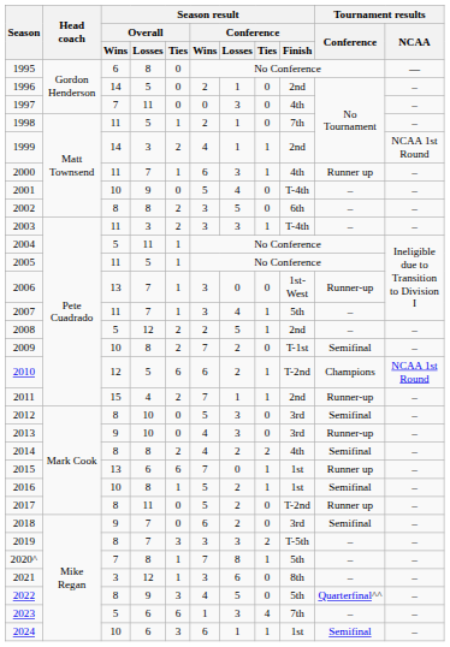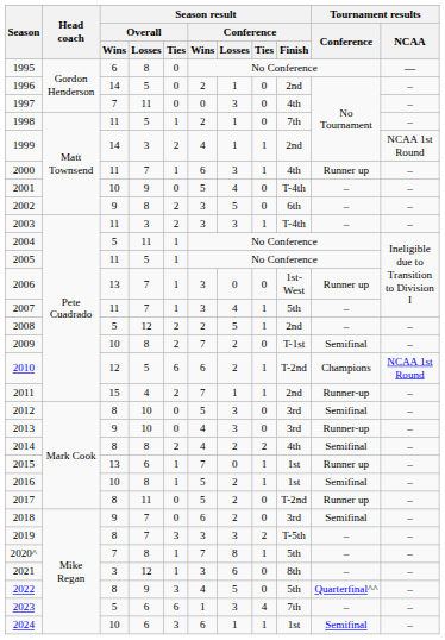 <table class="wikitable" style="font-size: 95%; text-align:center;">
 <tr>
 <th rowspan=3>Season</th>
 <th rowspan=3>Head coach</th>
 <th colspan=7>Season result</th>
 <th colspan=2>Tournament results</th>
 </tr>
 <tr>
 <th colspan=3>Overall</th>
 <th colspan=4>Conference</th>
 <th rowspan=2>Conference</th>
 <th rowspan=2>NCAA</th>
 </tr>
 <tr>
 <th>Wins</th>
 <th>Losses</th>
 <th>Ties</th>
 <th>Wins</th>
 <th>Losses</th>
 <th>Ties</th>
 <th>Finish</th>
 </tr>
 <tr>
 <td>1995</td>
 <td rowspan=3>Gordon Henderson</td>
 <td>6</td>
 <td>8</td>
 <td>0</td>
 <td colspan=5>No Conference</td>
 <td>—</td>
 </tr>
 <tr>
 <td>1996</td>
 <td>14</td>
 <td>5</td>
 <td>0</td>
 <td>2</td>
 <td>1</td>
 <td>0</td>
 <td>2nd</td>
 <td rowspan=4>No Tournament</td>
 <td>–</td>
 </tr>
 <tr>
 <td>1997</td>
 <td>7</td>
 <td>11</td>
 <td>0</td>
 <td>0</td>
 <td>3</td>
 <td>0</td>
 <td>4th</td>
 <td>–</td>
 </tr>
 <tr>
 <td>1998</td>
 <td rowspan=5>Matt Townsend</td>
 <td>11</td>
 <td>5</td>
 <td>1</td>
 <td>2</td>
 <td>1</td>
 <td>0</td>
 <td>7th</td>
 <td>–</td>
 </tr>
 <tr>
 <td>1999</td>
 <td>14</td>
 <td>3</td>
 <td>2</td>
 <td>4</td>
 <td>1</td>
 <td>1</td>
 <td>2nd</td>
 <td>NCAA 1st Round</td>
 </tr>
 <tr>
 <td>2000</td>
 <td>11</td>
 <td>7</td>
 <td>1</td>
 <td>6</td>
 <td>3</td>
 <td>1</td>
 <td>4th</td>
 <td>Runner up</td>
 <td>–</td>
 </tr>
 <tr>
 <td>2001</td>
 <td>10</td>
 <td>9</td>
 <td>0</td>
 <td>5</td>
 <td>4</td>
 <td>0</td>
 <td>T-4th</td>
 <td>–</td>
 <td>–</td>
 </tr>
 <tr>
 <td>2002</td>
-<td>8</td>
+<td>9</td>
 <td>8</td>
 <td>2</td>
 <td>3</td>
 <td>5</td>
 <td>0</td>
 <td>6th</td>
 <td>–</td>
 <td>–</td>
 </tr>
 <tr>
 <td>2003</td>
 <td rowspan=9>Pete Cuadrado</td>
 <td>11</td>
 <td>3</td>
 <td>2</td>
 <td>3</td>
 <td>3</td>
 <td>1</td>
 <td>T-4th</td>
 <td>–</td>
 <td>–</td>
 </tr>
 <tr>
 <td>2004</td>
 <td>5</td>
 <td>11</td>
 <td>1</td>
 <td colspan=5>No Conference</td>
 <td rowspan=4>Ineligible due to <br>Transition to Division I</td>
 </tr>
 <tr>
 <td>2005</td>
 <td>11</td>
 <td>5</td>
 <td>1</td>
 <td colspan=5>No Conference</td>
 </tr>
 <tr>
 <td>2006</td>
 <td>13</td>
 <td>7</td>
 <td>1</td>
 <td>3</td>
 <td>0</td>
 <td>0</td>
 <td>1st-West</td>
-<td>Runner-up</td>
+<td>Runner up</td>
 </tr>
 <tr>
 <td>2007</td>
 <td>11</td>
 <td>7</td>
 <td>1</td>
 <td>3</td>
 <td>4</td>
 <td>1</td>
 <td>5th</td>
 <td>–</td>
 </tr>
 <tr>
 <td>2008</td>
 <td>5</td>
 <td>12</td>
 <td>2</td>
 <td>2</td>
 <td>5</td>
 <td>1</td>
 <td>2nd</td>
 <td>–</td>
 <td>–</td>
 </tr>
 <tr>
 <td>2009</td>
 <td>10</td>
 <td>8</td>
 <td>2</td>
 <td>7</td>
 <td>2</td>
 <td>0</td>
 <td>T-1st</td>
 <td>Semifinal</td>
 <td>–</td>
 </tr>
 <tr>
 <td><a href='#'>2010</a></td>
 <td>12</td>
 <td>5</td>
 <td>6</td>
 <td>6</td>
 <td>2</td>
 <td>1</td>
 <td>T-2nd</td>
 <td>Champions</td>
 <td><a href='#'>NCAA 1st Round</a></td>
 </tr>
 <tr>
 <td>2011</td>
 <td>15</td>
 <td>4</td>
 <td>2</td>
 <td>7</td>
 <td>1</td>
 <td>1</td>
 <td>2nd</td>
 <td>Runner-up</td>
 <td>–</td>
 </tr>
 <tr>
 <td>2012</td>
 <td rowspan=6>Mark Cook</td>
 <td>8</td>
 <td>10</td>
 <td>0</td>
 <td>5</td>
 <td>3</td>
 <td>0</td>
 <td>3rd</td>
 <td>Semifinal</td>
 <td>–</td>
 </tr>
 <tr>
 <td>2013</td>
 <td>9</td>
 <td>10</td>
 <td>0</td>
 <td>4</td>
 <td>3</td>
 <td>0</td>
 <td>3rd</td>
 <td>Runner-up</td>
 <td>–</td>
 </tr>
 <tr>
 <td>2014</td>
 <td>8</td>
 <td>8</td>
 <td>2</td>
 <td>4</td>
 <td>2</td>
 <td>2</td>
 <td>4th</td>
 <td>Semifinal</td>
 <td>–</td>
 </tr>
 <tr>
 <td>2015</td>
 <td>13</td>
 <td>6</td>
-<td>6</td>
+<td>1</td>
 <td>7</td>
 <td>0</td>
 <td>1</td>
 <td>1st</td>
 <td>Runner up</td>
 <td>–</td>
 </tr>
 <tr>
 <td>2016</td>
 <td>10</td>
 <td>8</td>
 <td>1</td>
 <td>5</td>
 <td>2</td>
 <td>1</td>
 <td>1st</td>
 <td>Semifinal</td>
 <td>–</td>
 </tr>
 <tr>
 <td>2017</td>
 <td>8</td>
 <td>11</td>
 <td>0</td>
 <td>5</td>
 <td>2</td>
 <td>0</td>
 <td>T-2nd</td>
 <td>Runner up</td>
 <td>–</td>
 </tr>
 <tr>
 <td>2018</td>
 <td rowspan=7>Mike Regan</td>
 <td>9</td>
 <td>7</td>
 <td>0</td>
 <td>6</td>
 <td>2</td>
 <td>0</td>
 <td>3rd</td>
 <td>Semifinal</td>
 <td>–</td>
 </tr>
 <tr>
 <td>2019</td>
 <td>8</td>
 <td>7</td>
 <td>3</td>
 <td>3</td>
 <td>3</td>
 <td>2</td>
 <td>T-5th</td>
 <td>–</td>
 <td>–</td>
 </tr>
 <tr>
 <td>2020^</td>
 <td>7</td>
 <td>8</td>
 <td>1</td>
 <td>7</td>
 <td>8</td>
 <td>1</td>
 <td>5th</td>
 <td>–</td>
 <td>–</td>
 </tr>
 <tr>
 <td>2021</td>
 <td>3</td>
 <td>12</td>
 <td>1</td>
 <td>3</td>
 <td>6</td>
 <td>0</td>
 <td>8th</td>
 <td>–</td>
 <td>–</td>
 </tr>
 <tr>
 <td><a href='#'>2022</a></td>
 <td>8</td>
 <td>9</td>
 <td>3</td>
 <td>4</td>
 <td>5</td>
 <td>0</td>
 <td>5th</td>
 <td><a href='#'>Quarterfinal</a>^^</td>
 <td>–</td>
 </tr>
 <tr>
 <td><a href='#'>2023</a></td>
 <td>5</td>
 <td>6</td>
 <td>6</td>
 <td>1</td>
 <td>3</td>
 <td>4</td>
 <td>7th</td>
 <td>–</td>
 <td>–</td>
 </tr>
 <tr>
 <td><a href='#'>2024</a></td>
 <td>10</td>
 <td>6</td>
 <td>3</td>
 <td>6</td>
 <td>1</td>
 <td>1</td>
 <td>1st</td>
 <td><a href='#'>Semifinal</a></td>
 <td>–</td>
 </tr>
 </table>
